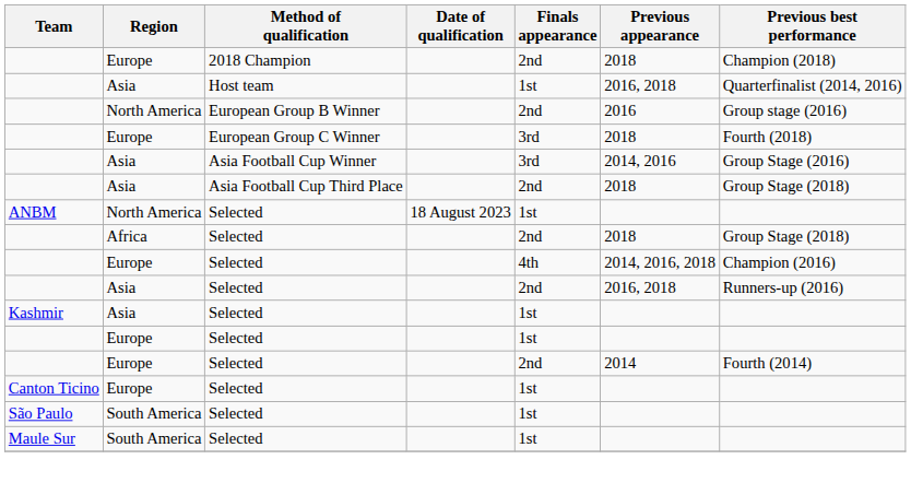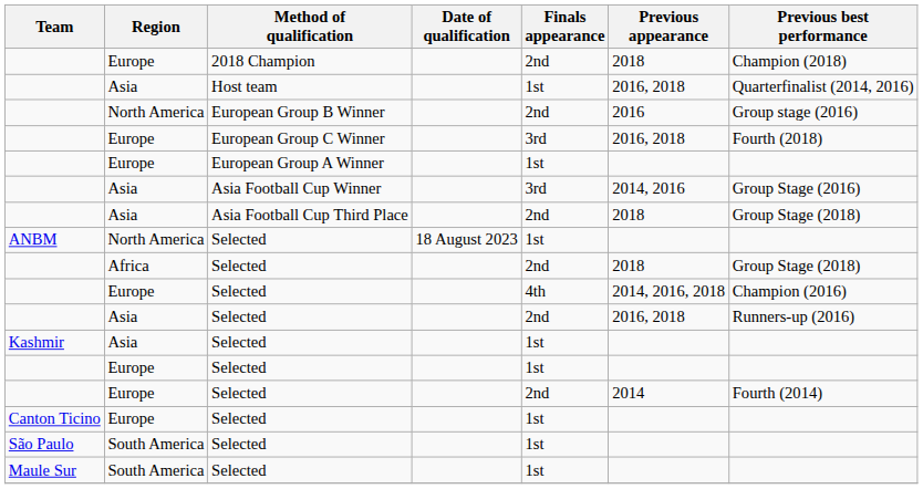 <table class="wikitable sortable" style="text-align: left;">
 <tr>
 <th>Team</th>
 <th>Region</th>
 <th>Method of<br>qualification</th>
 <th>Date of<br>qualification</th>
 <th>Finals<br>appearance</th>
 <th>Previous<br>appearance</th>
 <th>Previous best<br>performance</th>
 </tr>
 <tr>
 <td></td>
 <td>Europe</td>
 <td>2018 Champion</td>
 <td></td>
 <td>2nd</td>
 <td>2018</td>
 <td>Champion (2018)</td>
 </tr>
 <tr>
 <td></td>
 <td>Asia</td>
 <td>Host team</td>
 <td></td>
 <td>1st</td>
 <td>2016, 2018</td>
 <td>Quarterfinalist (2014, 2016)</td>
 </tr>
 <tr>
 <td></td>
 <td>North America</td>
 <td>European Group B Winner</td>
 <td></td>
 <td>2nd</td>
 <td>2016</td>
 <td>Group stage (2016)</td>
 </tr>
 <tr>
 <td></td>
 <td>Europe</td>
 <td>European Group C Winner</td>
 <td></td>
 <td>3rd</td>
-<td>2018</td>
+<td>2016, 2018</td>
 <td>Fourth (2018)</td>
+</tr>
+<tr>
+<td></td>
+<td>Europe</td>
+<td>European Group A Winner</td>
+<td></td>
+<td>1st</td>
+<td></td>
+<td></td>
 </tr>
 <tr>
 <td></td>
 <td>Asia</td>
 <td>Asia Football Cup Winner</td>
 <td></td>
 <td>3rd</td>
 <td>2014, 2016</td>
 <td>Group Stage (2016)</td>
 </tr>
 <tr>
 <td></td>
 <td>Asia</td>
 <td>Asia Football Cup Third Place</td>
 <td></td>
 <td>2nd</td>
 <td>2018</td>
 <td>Group Stage (2018)</td>
 </tr>
 <tr>
 <td> <a href='#'>ANBM</a></td>
 <td>North America</td>
 <td>Selected</td>
 <td>18 August 2023</td>
 <td>1st</td>
 <td></td>
 <td></td>
 </tr>
 <tr>
 <td></td>
 <td>Africa</td>
 <td>Selected</td>
 <td></td>
 <td>2nd</td>
 <td>2018</td>
 <td>Group Stage (2018)</td>
 </tr>
 <tr>
 <td></td>
 <td>Europe</td>
 <td>Selected</td>
 <td></td>
 <td>4th</td>
 <td>2014, 2016, 2018</td>
 <td>Champion (2016)</td>
 </tr>
 <tr>
 <td></td>
 <td>Asia</td>
 <td>Selected</td>
 <td></td>
 <td>2nd</td>
 <td>2016, 2018</td>
 <td>Runners-up (2016)</td>
 </tr>
 <tr>
 <td> <a href='#'>Kashmir</a></td>
 <td>Asia</td>
 <td>Selected</td>
 <td></td>
 <td>1st</td>
 <td></td>
 <td></td>
 </tr>
 <tr>
 <td></td>
 <td>Europe</td>
 <td>Selected</td>
 <td></td>
 <td>1st</td>
 <td></td>
 <td></td>
 </tr>
 <tr>
 <td></td>
 <td>Europe</td>
 <td>Selected</td>
 <td></td>
 <td>2nd</td>
 <td>2014</td>
 <td>Fourth (2014)</td>
 </tr>
 <tr>
 <td> <a href='#'>Canton Ticino</a></td>
 <td>Europe</td>
 <td>Selected</td>
 <td></td>
 <td>1st</td>
 <td></td>
 <td></td>
 </tr>
 <tr>
 <td> <a href='#'>São Paulo</a></td>
 <td>South America</td>
 <td>Selected</td>
 <td></td>
 <td>1st</td>
 <td></td>
 <td></td>
 </tr>
 <tr>
 <td> <a href='#'>Maule Sur</a></td>
 <td>South America</td>
 <td>Selected</td>
 <td></td>
 <td>1st</td>
 <td></td>
 <td></td>
 </tr>
 <tr>
 </tr>
 </table>
